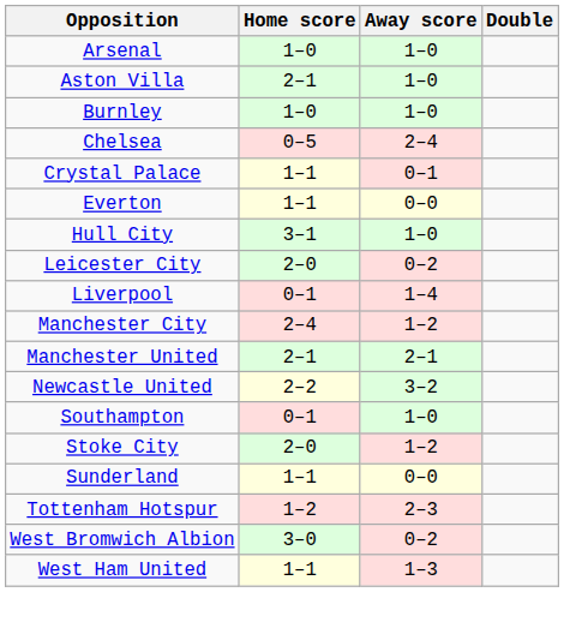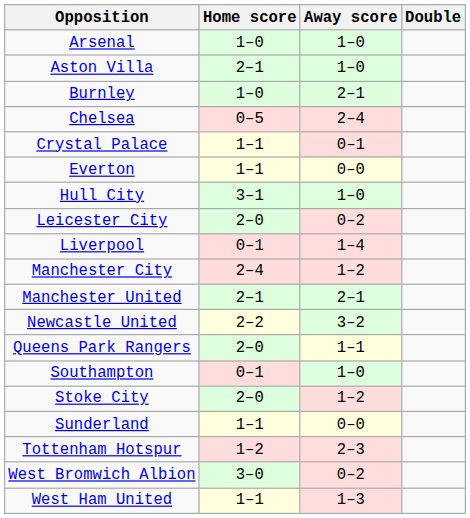 <table class="wikitable" style="text-align: center;">
 <tr>
 <th>Opposition</th>
 <th>Home score</th>
 <th>Away score</th>
 <th>Double</th>
 </tr>
 <tr>
 <td><a href='#'>Arsenal</a></td>
 <td style="background:#dfd;">1–0</td>
 <td style="background:#dfd;">1–0</td>
 <td></td>
 </tr>
 <tr>
 <td><a href='#'>Aston Villa</a></td>
 <td style="background:#dfd;">2–1</td>
 <td style="background:#dfd;">1–0</td>
 <td></td>
 </tr>
 <tr>
 <td><a href='#'>Burnley</a></td>
 <td style="background:#dfd;">1–0</td>
-<td style="background:#dfd;">1–0</td>
+<td style="background:#dfd;">2–1</td>
 <td></td>
 </tr>
 <tr>
 <td><a href='#'>Chelsea</a></td>
 <td style="background:#fdd;">0–5</td>
 <td style="background:#fdd;">2–4</td>
 <td></td>
 </tr>
 <tr>
 <td><a href='#'>Crystal Palace</a></td>
 <td style="background:#ffd;">1–1</td>
 <td style="background:#fdd;">0–1</td>
 <td></td>
 </tr>
 <tr>
 <td><a href='#'>Everton</a></td>
 <td style="background:#ffd;">1–1</td>
 <td style="background:#ffd;">0–0</td>
 <td></td>
 </tr>
 <tr>
 <td><a href='#'>Hull City</a></td>
 <td style="background:#dfd;">3–1</td>
 <td style="background:#dfd;">1–0</td>
 <td></td>
 </tr>
 <tr>
 <td><a href='#'>Leicester City</a></td>
 <td style="background:#dfd;">2–0</td>
 <td style="background:#fdd;">0–2</td>
 <td></td>
 </tr>
 <tr>
 <td><a href='#'>Liverpool</a></td>
 <td style="background:#fdd;">0–1</td>
 <td style="background:#fdd;">1–4</td>
 <td></td>
 </tr>
 <tr>
 <td><a href='#'>Manchester City</a></td>
 <td style="background:#fdd;">2–4</td>
 <td style="background:#fdd;">1–2</td>
 <td></td>
 </tr>
 <tr>
 <td><a href='#'>Manchester United</a></td>
 <td style="background:#dfd;">2–1</td>
 <td style="background:#dfd;">2–1</td>
 <td></td>
 </tr>
 <tr>
 <td><a href='#'>Newcastle United</a></td>
 <td style="background:#ffd;">2–2</td>
 <td style="background:#dfd;">3–2</td>
 <td></td>
 </tr>
 <tr>
+<td><a href='#'>Queens Park Rangers</a></td>
+<td style="background:#dfd;">2–0</td>
+<td style="background:#ffd;">1–1</td>
+<td></td>
+</tr>
+<tr>
 <td><a href='#'>Southampton</a></td>
 <td style="background:#fdd;">0–1</td>
 <td style="background:#dfd;">1–0</td>
 <td></td>
 </tr>
 <tr>
 <td><a href='#'>Stoke City</a></td>
 <td style="background:#dfd;">2–0</td>
 <td style="background:#fdd;">1–2</td>
 <td></td>
 </tr>
 <tr>
 <td><a href='#'>Sunderland</a></td>
 <td style="background:#ffd;">1–1</td>
 <td style="background:#ffd;">0–0</td>
 <td></td>
 </tr>
 <tr>
 <td><a href='#'>Tottenham Hotspur</a></td>
 <td style="background:#fdd;">1–2</td>
 <td style="background:#fdd;">2–3</td>
 <td></td>
 </tr>
 <tr>
 <td><a href='#'>West Bromwich Albion</a></td>
 <td style="background:#dfd;">3–0</td>
 <td style="background:#fdd;">0–2</td>
 <td></td>
 </tr>
 <tr>
 <td><a href='#'>West Ham United</a></td>
 <td style="background:#ffd;">1–1</td>
 <td style="background:#fdd;">1–3</td>
 <td></td>
 </tr>
 </table>
